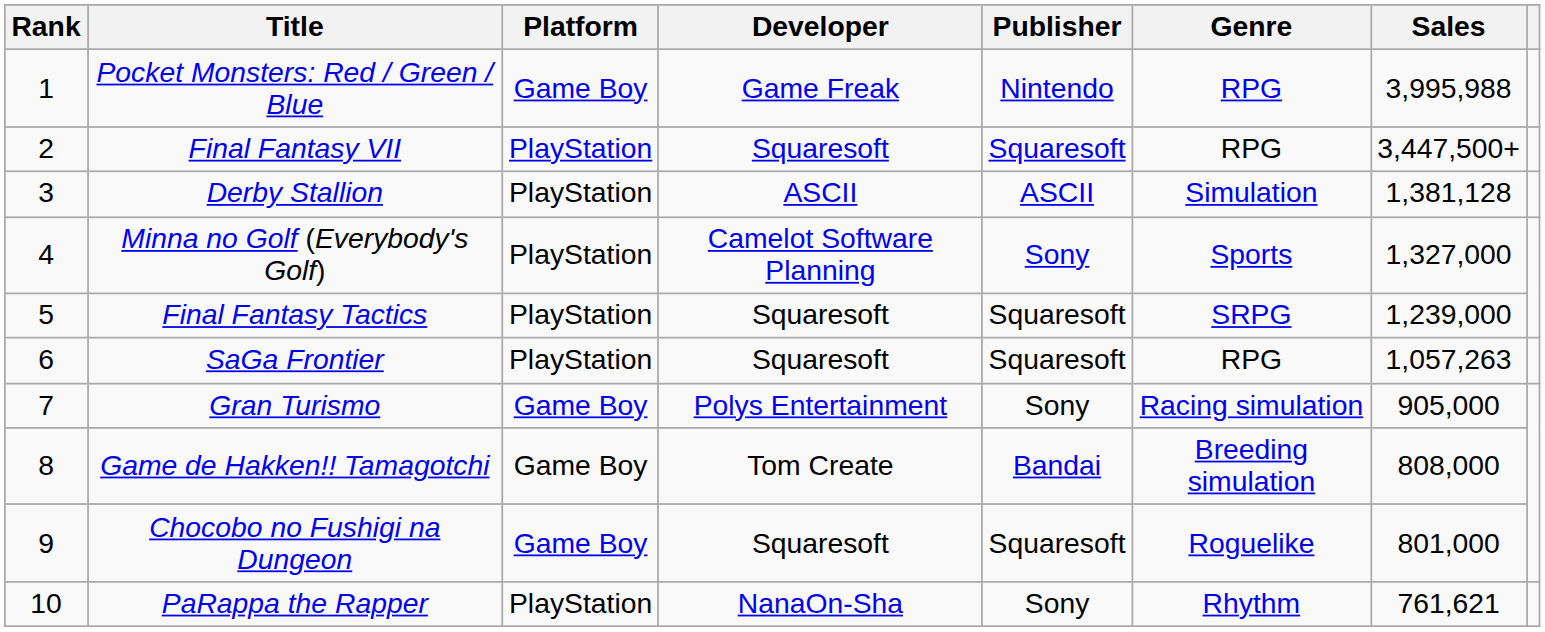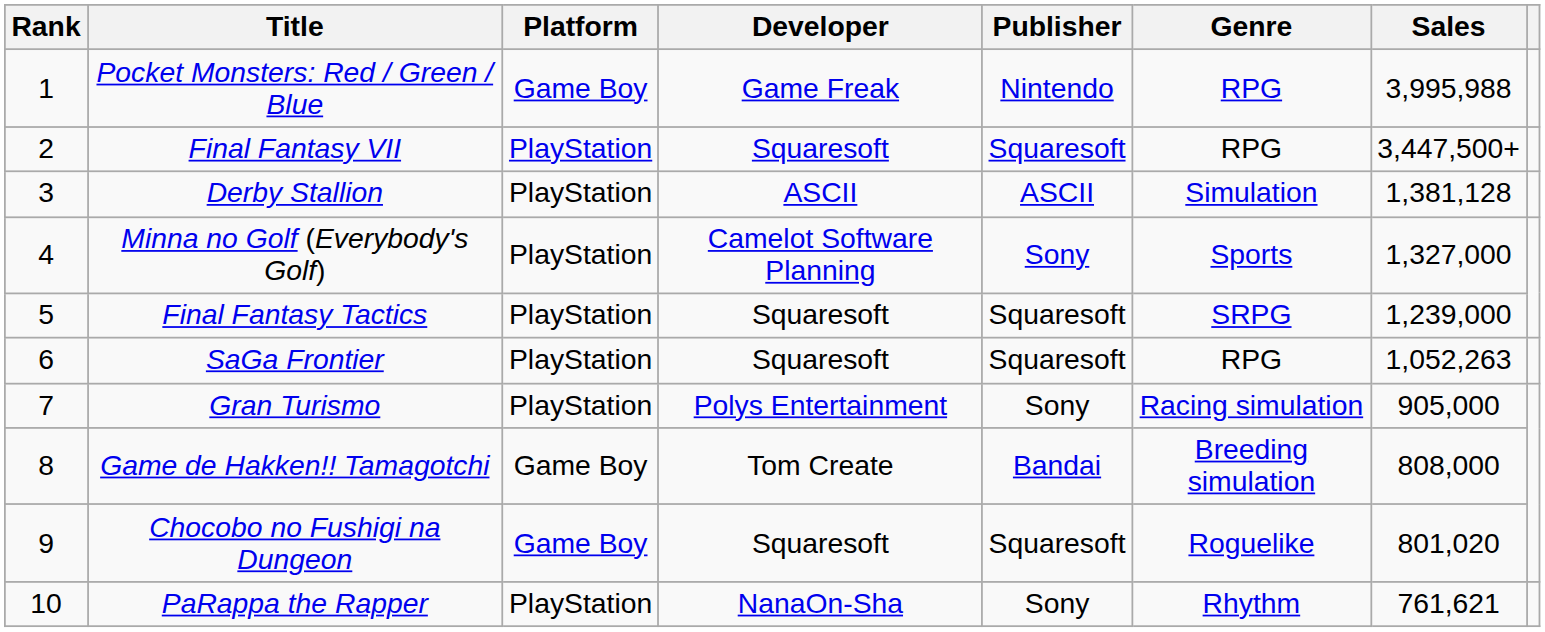 <table class="wikitable sortable" style="text-align:center">
 <tr>
 <th>Rank</th>
 <th>Title</th>
 <th>Platform</th>
 <th>Developer</th>
 <th>Publisher</th>
 <th>Genre</th>
 <th>Sales</th>
 <th class="unsortable"></th>
 </tr>
 <tr>
 <td>1</td>
 <td><em><a href='#'>Pocket Monsters: Red / Green / Blue</a></em></td>
 <td><a href='#'>Game Boy</a></td>
 <td><a href='#'>Game Freak</a></td>
 <td><a href='#'>Nintendo</a></td>
 <td><a href='#'>RPG</a></td>
 <td>3,995,988</td>
 <td></td>
 </tr>
 <tr>
 <td>2</td>
 <td><em><a href='#'>Final Fantasy VII</a></em></td>
 <td><a href='#'>PlayStation</a></td>
 <td><a href='#'>Squaresoft</a></td>
 <td><a href='#'>Squaresoft</a></td>
 <td>RPG</td>
 <td>3,447,500+</td>
 <td></td>
 </tr>
 <tr>
 <td>3</td>
 <td><em><a href='#'>Derby Stallion</a></em></td>
 <td>PlayStation</td>
 <td><a href='#'>ASCII</a></td>
 <td><a href='#'>ASCII</a></td>
 <td><a href='#'>Simulation</a></td>
 <td>1,381,128</td>
 <td></td>
 </tr>
 <tr>
 <td>4</td>
 <td><em><a href='#'>Minna no Golf</a></em> (<em>Everybody's Golf</em>)</td>
 <td>PlayStation</td>
 <td><a href='#'>Camelot Software Planning</a></td>
 <td><a href='#'>Sony</a></td>
 <td><a href='#'>Sports</a></td>
 <td>1,327,000</td>
 <td rowspan="2"></td>
 </tr>
 <tr>
 <td>5</td>
 <td><em><a href='#'>Final Fantasy Tactics</a></em></td>
 <td>PlayStation</td>
 <td>Squaresoft</td>
 <td>Squaresoft</td>
 <td><a href='#'>SRPG</a></td>
 <td>1,239,000</td>
 </tr>
 <tr>
 <td>6</td>
 <td><em><a href='#'>SaGa Frontier</a></em></td>
 <td>PlayStation</td>
 <td>Squaresoft</td>
 <td>Squaresoft</td>
 <td>RPG</td>
-<td>1,057,263</td>
+<td>1,052,263</td>
 <td></td>
 </tr>
 <tr>
 <td>7</td>
 <td><em><a href='#'>Gran Turismo</a></em></td>
-<td><a href='#'>Game Boy</a></td>
+<td>PlayStation</td>
 <td><a href='#'>Polys Entertainment</a></td>
 <td>Sony</td>
 <td><a href='#'>Racing simulation</a></td>
 <td>905,000</td>
 <td rowspan="3"></td>
 </tr>
 <tr>
 <td>8</td>
 <td><em><a href='#'>Game de Hakken!! Tamagotchi</a></em></td>
 <td>Game Boy</td>
 <td>Tom Create</td>
 <td><a href='#'>Bandai</a></td>
 <td><a href='#'>Breeding simulation</a></td>
 <td>808,000</td>
 </tr>
 <tr>
 <td>9</td>
 <td><em><a href='#'>Chocobo no Fushigi na Dungeon</a></em></td>
 <td><a href='#'>Game Boy</a></td>
 <td>Squaresoft</td>
 <td>Squaresoft</td>
 <td><a href='#'>Roguelike</a></td>
-<td>801,000</td>
+<td>801,020</td>
 </tr>
 <tr>
 <td>10</td>
 <td><em><a href='#'>PaRappa the Rapper</a></em></td>
 <td>PlayStation</td>
 <td><a href='#'>NanaOn-Sha</a></td>
 <td>Sony</td>
 <td><a href='#'>Rhythm</a></td>
 <td>761,621</td>
 <td></td>
 </tr>
 </table>
